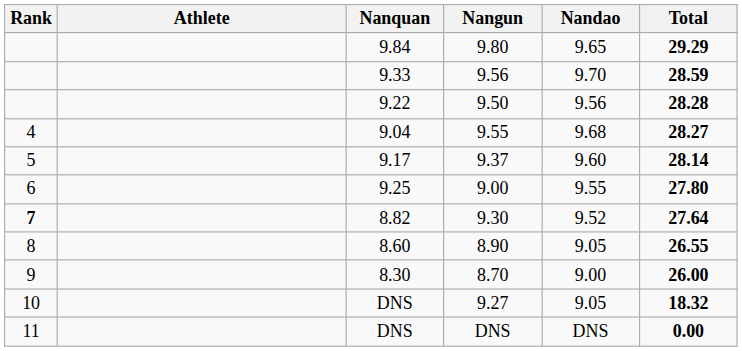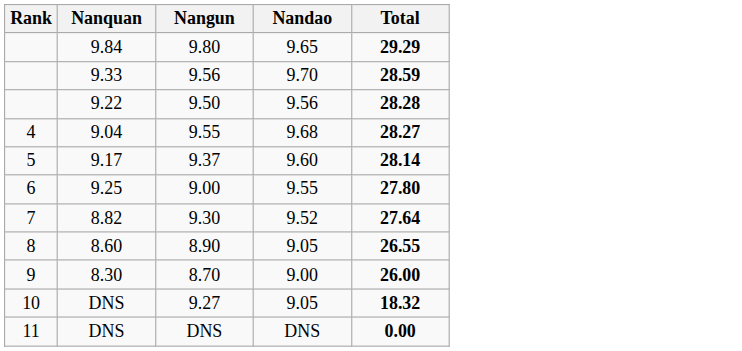 <table class=wikitable style="text-align:center">
 <tr>
 <th width=40>Rank</th>
-<th width=250>Athlete</th>
 <th width=80>Nanquan</th>
 <th width=80>Nangun</th>
 <th width=80>Nandao</th>
 <th width=80>Total</th>
 </tr>
 <tr>
 <td></td>
-<td align=left></td>
 <td>9.84</td>
 <td>9.80</td>
 <td>9.65</td>
 <td><strong>29.29</strong></td>
 </tr>
 <tr>
 <td></td>
-<td align=left></td>
 <td>9.33</td>
 <td>9.56</td>
 <td>9.70</td>
 <td><strong>28.59</strong></td>
 </tr>
 <tr>
 <td></td>
-<td align=left></td>
 <td>9.22</td>
 <td>9.50</td>
 <td>9.56</td>
 <td><strong>28.28</strong></td>
 </tr>
 <tr>
 <td>4</td>
-<td align=left></td>
 <td>9.04</td>
 <td>9.55</td>
 <td>9.68</td>
 <td><strong>28.27</strong></td>
 </tr>
 <tr>
 <td>5</td>
-<td align=left></td>
 <td>9.17</td>
 <td>9.37</td>
 <td>9.60</td>
 <td><strong>28.14</strong></td>
 </tr>
 <tr>
 <td>6</td>
-<td align=left></td>
 <td>9.25</td>
 <td>9.00</td>
 <td>9.55</td>
 <td><strong>27.80</strong></td>
 </tr>
 <tr>
-<td><strong>7</strong></td>
-<td align=left></td>
+<td>7</td>
 <td>8.82</td>
 <td>9.30</td>
 <td>9.52</td>
 <td><strong>27.64</strong></td>
 </tr>
 <tr>
 <td>8</td>
-<td align=left></td>
 <td>8.60</td>
 <td>8.90</td>
 <td>9.05</td>
 <td><strong>26.55</strong></td>
 </tr>
 <tr>
 <td>9</td>
-<td align=left></td>
 <td>8.30</td>
 <td>8.70</td>
 <td>9.00</td>
 <td><strong>26.00</strong></td>
 </tr>
 <tr>
 <td>10</td>
-<td align=left></td>
 <td>DNS</td>
 <td>9.27</td>
 <td>9.05</td>
 <td><strong>18.32</strong></td>
 </tr>
 <tr>
 <td>11</td>
-<td align=left></td>
 <td>DNS</td>
 <td>DNS</td>
 <td>DNS</td>
 <td><strong>0.00</strong></td>
 </tr>
 </table>
